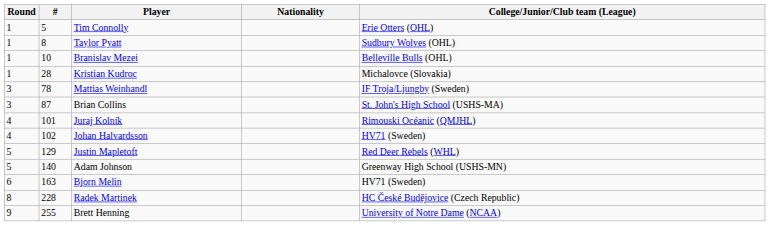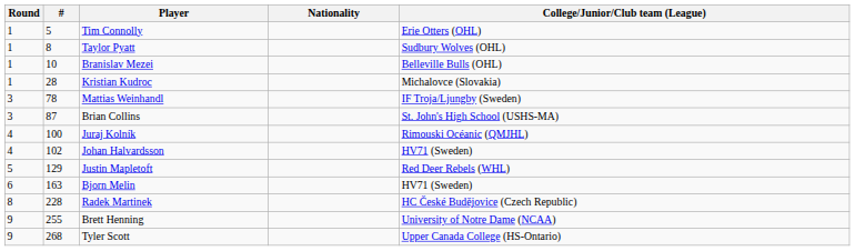 <table class="wikitable">
 <tr align="center">
 <th bgcolor="#DDDDFF" width="4.0%">Round</th>
 <th bgcolor="#DDDDFF" width="4.0%">#</th>
 <th bgcolor="#DDDDFF" width="21.0%">Player</th>
 <th bgcolor="#DDDDFF" width="14.5%">Nationality</th>
 <th bgcolor="#DDDDFF" width="50.0%">College/Junior/Club team (League)</th>
 </tr>
 <tr>
 <td>1</td>
 <td>5</td>
 <td><a href='#'>Tim Connolly</a></td>
 <td></td>
 <td><a href='#'>Erie Otters</a> (<a href='#'>OHL</a>)</td>
 </tr>
 <tr>
 <td>1</td>
 <td>8</td>
 <td><a href='#'>Taylor Pyatt</a></td>
 <td></td>
 <td><a href='#'>Sudbury Wolves</a> (OHL)</td>
 </tr>
 <tr>
 <td>1</td>
 <td>10</td>
 <td><a href='#'>Branislav Mezei</a></td>
 <td></td>
 <td><a href='#'>Belleville Bulls</a> (OHL)</td>
 </tr>
 <tr>
 <td>1</td>
 <td>28</td>
 <td><a href='#'>Kristian Kudroc</a></td>
 <td></td>
 <td>Michalovce (Slovakia)</td>
 </tr>
 <tr>
 <td>3</td>
 <td>78</td>
 <td><a href='#'>Mattias Weinhandl</a></td>
 <td></td>
 <td><a href='#'>IF Troja/Ljungby</a> (Sweden)</td>
 </tr>
 <tr>
 <td>3</td>
 <td>87</td>
 <td>Brian Collins</td>
 <td></td>
 <td><a href='#'>St. John's High School</a> (USHS-MA)</td>
 </tr>
 <tr>
 <td>4</td>
-<td>101</td>
+<td>100</td>
 <td><a href='#'>Juraj Kolník</a></td>
 <td></td>
 <td><a href='#'>Rimouski Océanic</a> (<a href='#'>QMJHL</a>)</td>
 </tr>
 <tr>
 <td>4</td>
 <td>102</td>
 <td><a href='#'>Johan Halvardsson</a></td>
 <td></td>
 <td><a href='#'>HV71</a> (Sweden)</td>
 </tr>
 <tr>
 <td>5</td>
 <td>129</td>
 <td><a href='#'>Justin Mapletoft</a></td>
 <td></td>
 <td><a href='#'>Red Deer Rebels</a> (<a href='#'>WHL</a>)</td>
-</tr>
-<tr>
-<td>5</td>
-<td>140</td>
-<td>Adam Johnson</td>
-<td></td>
-<td>Greenway High School (USHS-MN)</td>
 </tr>
 <tr>
 <td>6</td>
 <td>163</td>
 <td><a href='#'>Bjorn Melin</a></td>
 <td></td>
 <td>HV71 (Sweden)</td>
 </tr>
 <tr>
 <td>8</td>
 <td>228</td>
 <td><a href='#'>Radek Martinek</a></td>
 <td></td>
 <td><a href='#'>HC České Budějovice</a> (Czech Republic)</td>
 </tr>
 <tr>
 <td>9</td>
 <td>255</td>
 <td>Brett Henning</td>
 <td></td>
 <td><a href='#'>University of Notre Dame</a> (<a href='#'>NCAA</a>)</td>
 </tr>
+<tr>
+<td>9</td>
+<td>268</td>
+<td>Tyler Scott</td>
+<td></td>
+<td><a href='#'>Upper Canada College</a> (HS-Ontario)</td>
+</tr>
 </table>
